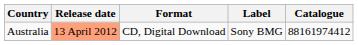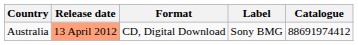 <table class="wikitable">
 <tr>
 <th>Country</th>
 <th>Release date</th>
 <th>Format</th>
 <th>Label</th>
 <th>Catalogue</th>
 </tr>
 <tr>
 <td>Australia</td>
 <td style="background: lightsalmon;">13 April 2012</td>
 <td>CD, Digital Download</td>
 <td>Sony BMG</td>
-<td>88161974412</td>
+<td>88691974412</td>
 </tr>
 </table>
